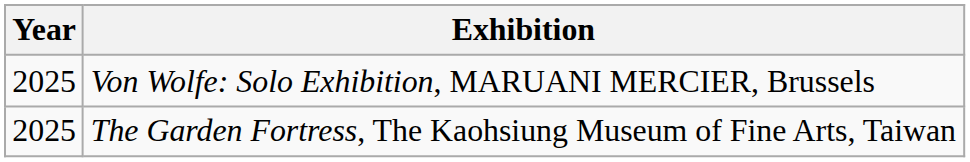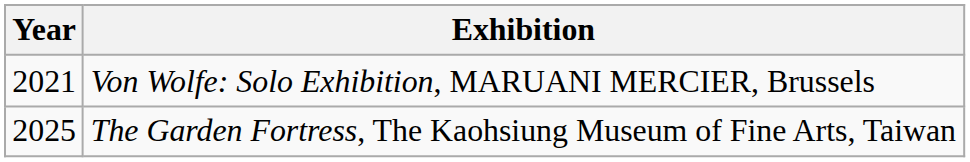 <table class="wikitable">
 <tr>
 <th>Year</th>
 <th>Exhibition</th>
 </tr>
 <tr>
-<td>2025</td>
+<td>2021</td>
 <td><em>Von Wolfe: Solo Exhibition</em>, MARUANI MERCIER, Brussels</td>
 </tr>
 <tr>
 <td>2025</td>
 <td><em>The Garden Fortress</em>, The Kaohsiung Museum of Fine Arts, Taiwan</td>
 </tr>
 </table>
